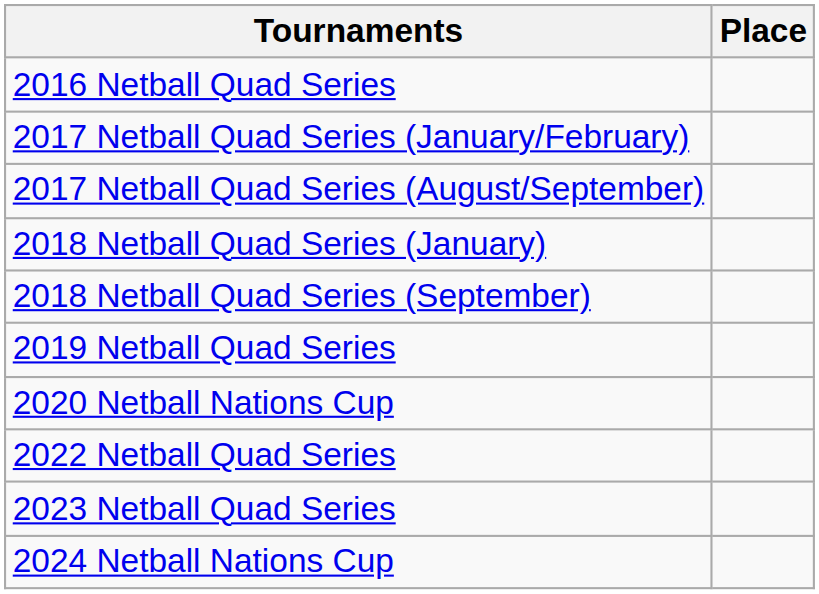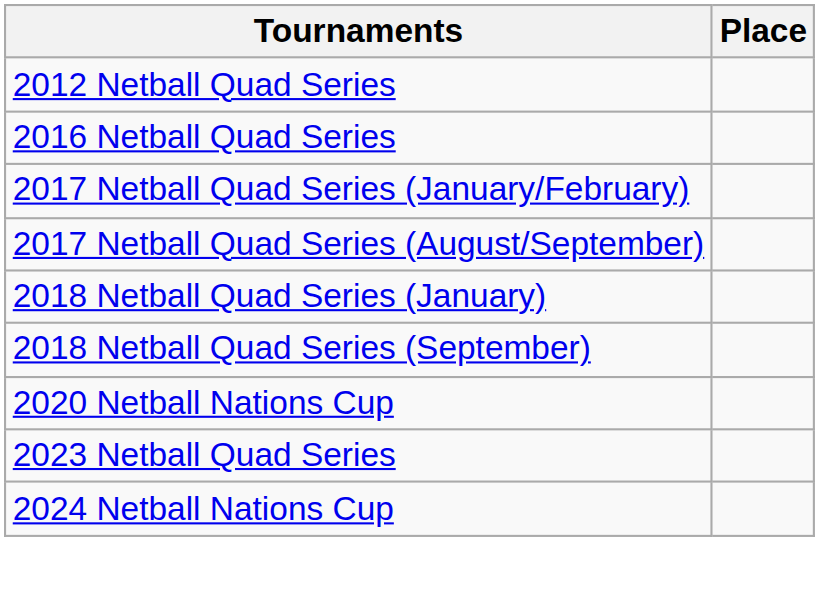 <table class="wikitable collapsible">
 <tr>
 <th>Tournaments</th>
 <th>Place</th>
+</tr>
+<tr>
+<td><a href='#'>2012 Netball Quad Series</a></td>
+<td></td>
 </tr>
 <tr>
 <td><a href='#'>2016 Netball Quad Series</a></td>
 <td></td>
 </tr>
 <tr>
 <td><a href='#'>2017 Netball Quad Series (January/February)</a></td>
 <td></td>
 </tr>
 <tr>
 <td><a href='#'>2017 Netball Quad Series (August/September)</a></td>
 <td></td>
 </tr>
 <tr>
 <td><a href='#'>2018 Netball Quad Series (January)</a></td>
 <td></td>
 </tr>
 <tr>
 <td><a href='#'>2018 Netball Quad Series (September)</a></td>
 <td></td>
 </tr>
 <tr>
-<td><a href='#'>2019 Netball Quad Series</a></td>
-<td></td>
-</tr>
-<tr>
 <td><a href='#'>2020 Netball Nations Cup</a></td>
-<td></td>
-</tr>
-<tr>
-<td><a href='#'>2022 Netball Quad Series</a></td>
 <td></td>
 </tr>
 <tr>
 <td><a href='#'>2023 Netball Quad Series</a></td>
 <td></td>
 </tr>
 <tr>
 <td><a href='#'>2024 Netball Nations Cup</a></td>
 <td></td>
 </tr>
 </table>
